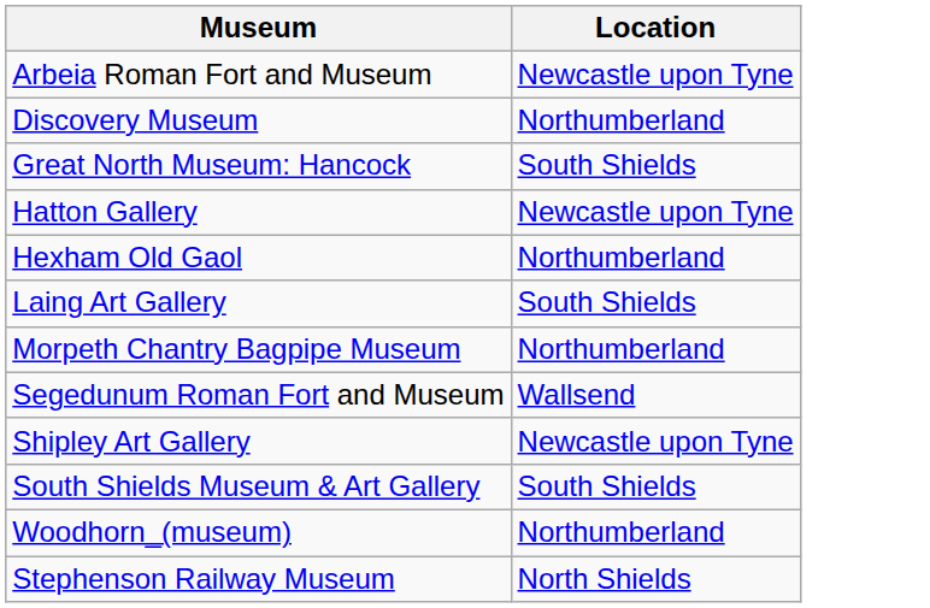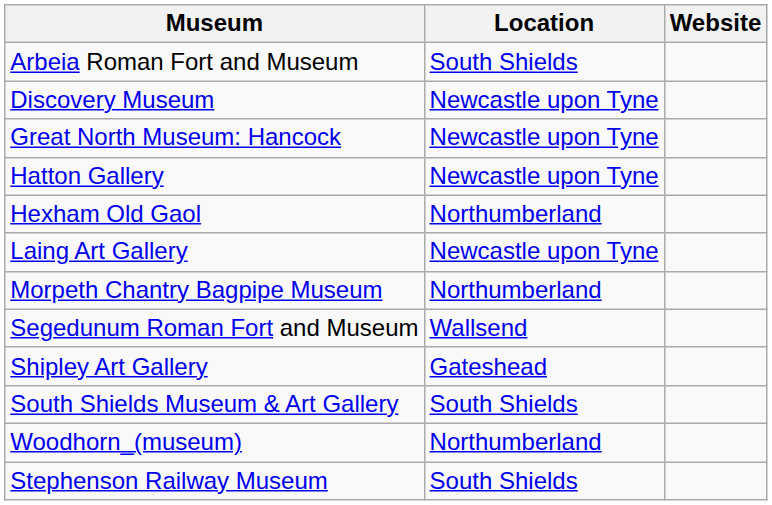 <table class="wikitable">
 <tr>
 <th>Museum</th>
 <th>Location</th>
+<th>Website</th>
 </tr>
 <tr>
 <td><a href='#'>Arbeia</a> Roman Fort and Museum</td>
-<td><a href='#'>Newcastle upon Tyne</a></td>
+<td><a href='#'>South Shields</a></td>
+<td></td>
 </tr>
 <tr>
 <td><a href='#'>Discovery Museum</a></td>
-<td><a href='#'>Northumberland</a></td>
+<td><a href='#'>Newcastle upon Tyne</a></td>
+<td></td>
 </tr>
 <tr>
 <td><a href='#'>Great North Museum: Hancock</a></td>
-<td><a href='#'>South Shields</a></td>
+<td><a href='#'>Newcastle upon Tyne</a></td>
+<td></td>
 </tr>
 <tr>
 <td><a href='#'>Hatton Gallery</a></td>
 <td><a href='#'>Newcastle upon Tyne</a></td>
+<td></td>
 </tr>
 <tr>
 <td><a href='#'>Hexham Old Gaol</a></td>
 <td><a href='#'>Northumberland</a></td>
+<td></td>
 </tr>
 <tr>
 <td><a href='#'>Laing Art Gallery</a></td>
-<td><a href='#'>South Shields</a></td>
+<td><a href='#'>Newcastle upon Tyne</a></td>
+<td></td>
 </tr>
 <tr>
 <td><a href='#'>Morpeth Chantry Bagpipe Museum</a></td>
 <td><a href='#'>Northumberland</a></td>
+<td></td>
 </tr>
 <tr>
 <td><a href='#'>Segedunum Roman Fort</a> and Museum</td>
 <td><a href='#'>Wallsend</a></td>
+<td></td>
 </tr>
 <tr>
 <td><a href='#'>Shipley Art Gallery</a></td>
-<td><a href='#'>Newcastle upon Tyne</a></td>
+<td><a href='#'>Gateshead</a></td>
+<td></td>
 </tr>
 <tr>
 <td><a href='#'>South Shields Museum & Art Gallery</a></td>
 <td><a href='#'>South Shields</a></td>
+<td></td>
 </tr>
 <tr>
 <td><a href='#'>Woodhorn_(museum)</a></td>
 <td><a href='#'>Northumberland</a></td>
+<td></td>
 </tr>
 <tr>
 <td><a href='#'>Stephenson Railway Museum</a></td>
-<td><a href='#'>North Shields</a></td>
+<td><a href='#'>South Shields</a></td>
+<td></td>
 </tr>
 </table>
